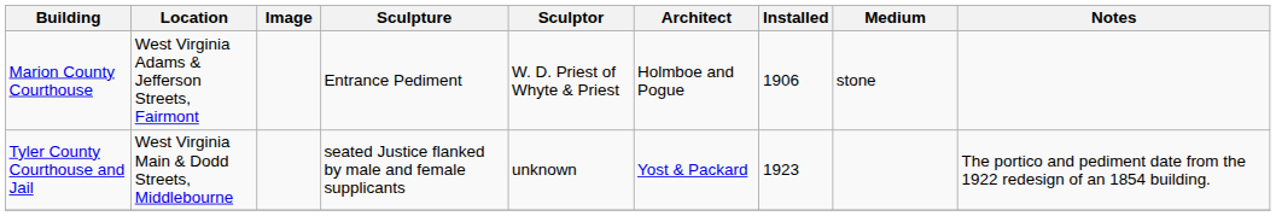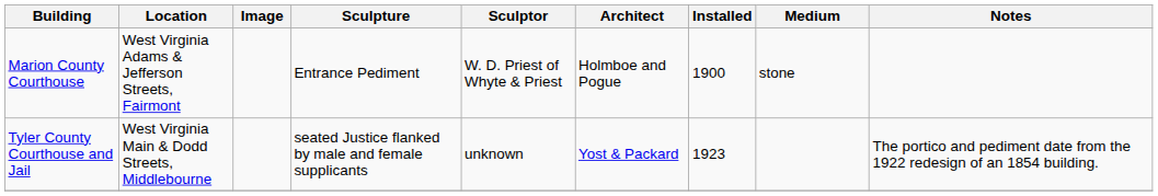 <table class="wikitable sortable">
 <tr>
 <th width="10%">Building</th>
 <th width="10%">Location</th>
 <th width="5%">Image</th>
 <th width="15%">Sculpture</th>
 <th width="10%">Sculptor</th>
 <th width="10%">Architect</th>
 <th width="5%">Installed</th>
 <th width="10%">Medium</th>
 <th width="25%">Notes</th>
 </tr>
 <tr>
 <td><a href='#'>Marion County Courthouse</a></td>
 <td>West Virginia<br>Adams & Jefferson Streets,<br><a href='#'>Fairmont</a></td>
 <td></td>
 <td>Entrance Pediment</td>
 <td>W. D. Priest of Whyte & Priest</td>
 <td>Holmboe and Pogue</td>
-<td>1906</td>
+<td>1900</td>
 <td>stone</td>
 <td></td>
 </tr>
 <tr>
 <td><a href='#'>Tyler County Courthouse and Jail</a></td>
 <td>West Virginia<br>Main & Dodd Streets,<br><a href='#'>Middlebourne</a></td>
 <td></td>
 <td>seated Justice flanked by male and female supplicants</td>
 <td>unknown</td>
 <td><a href='#'>Yost & Packard</a></td>
 <td>1923</td>
 <td></td>
 <td>The portico and pediment date from the 1922 redesign of an 1854 building.</td>
 </tr>
 <tr>
 </tr>
 </table>
